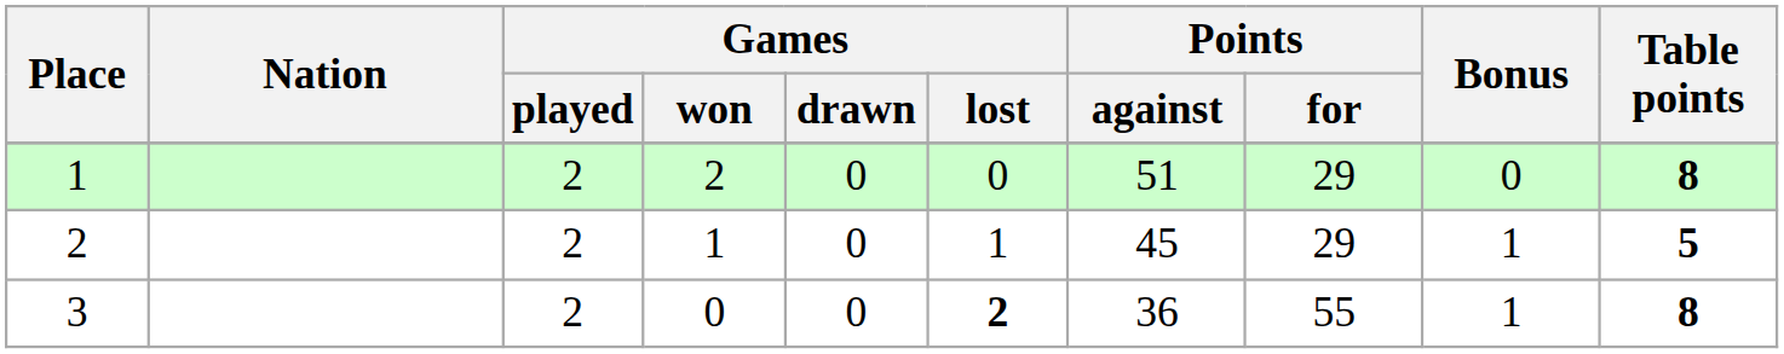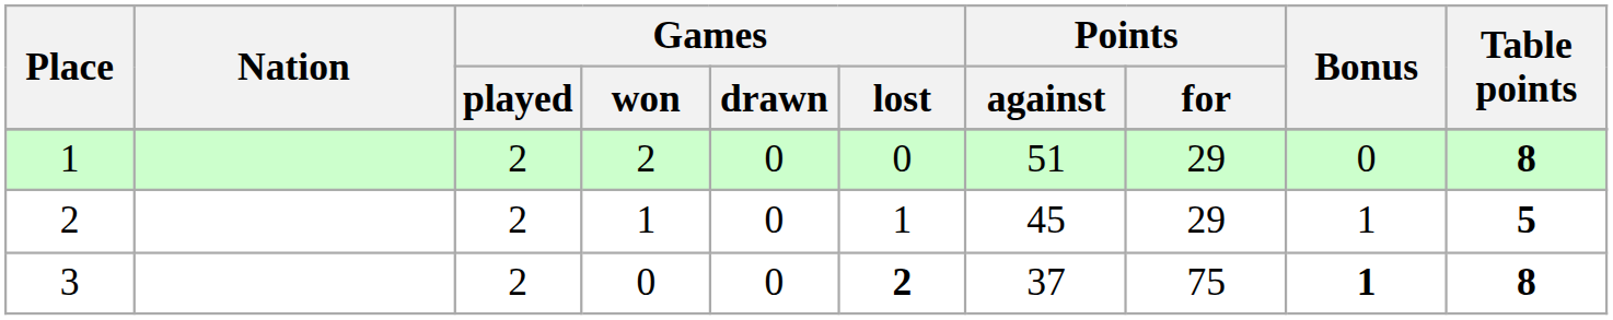 <table class="wikitable">
 <tr>
 <th rowspan=2 width="8%">Place</th>
 <th rowspan=2 width="20%">Nation</th>
 <th colspan=4 width="32%">Games</th>
 <th colspan=2 width="30%">Points</th>
 <th rowspan=2 width="10%">Bonus</th>
 <th rowspan=2 width="10%">Table<br>points</th>
 </tr>
 <tr>
 <th width="8%">played</th>
 <th width="8%">won</th>
 <th width="8%">drawn</th>
 <th width="8%">lost</th>
 <th width="10%">against</th>
 <th width="10%">for</th>
 </tr>
 <tr>
 </tr>
 <tr bgcolor=#ccffcc align=center>
 <td>1</td>
 <td align=left></td>
 <td>2</td>
 <td>2</td>
 <td>0</td>
 <td>0</td>
 <td>51</td>
 <td>29</td>
 <td>0</td>
 <td><strong>8</strong></td>
 </tr>
 <tr bgcolor=#ffffff align=center>
 <td>2</td>
 <td align=left></td>
 <td>2</td>
 <td>1</td>
 <td>0</td>
 <td>1</td>
 <td>45</td>
 <td>29</td>
 <td>1</td>
 <td><strong>5</strong></td>
 </tr>
 <tr bgcolor=#ffffff align=center>
 <td>3</td>
 <td align=left></td>
 <td>2</td>
 <td>0</td>
 <td>0</td>
 <td><strong>2</strong></td>
-<td>36</td>
-<td>55</td>
-<td>1</td>
+<td>37</td>
+<td>75</td>
+<td><strong>1</strong></td>
 <td><strong>8</strong></td>
 </tr>
 </table>
